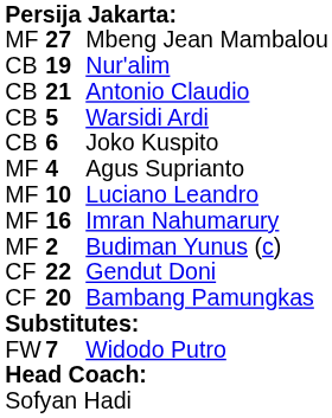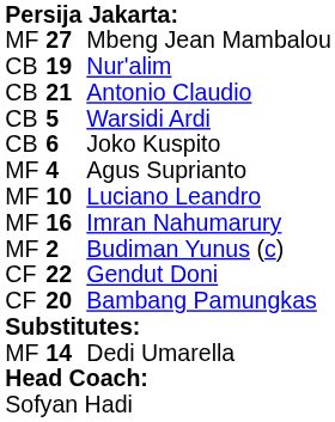 <table cellspacing="0" cellpadding="0" style="font-size:90%; margin:auto;">
 <tr>
 <td colspan="4"><strong>Persija Jakarta:</strong></td>
 </tr>
 <tr>
 <th width="25"></th>
 <th width="25"></th>
 </tr>
 <tr>
 <td>MF</td>
 <td><strong>27</strong></td>
 <td> Mbeng Jean Mambalou</td>
 </tr>
 <tr>
 <td>CB</td>
 <td><strong>19</strong></td>
 <td> <a href='#'>Nur'alim</a></td>
 </tr>
 <tr>
 <td>CB</td>
 <td><strong>21</strong></td>
 <td> <a href='#'>Antonio Claudio</a></td>
 </tr>
 <tr>
 <td>CB</td>
 <td><strong>5</strong></td>
 <td> <a href='#'>Warsidi Ardi</a></td>
 </tr>
 <tr>
 <td>CB</td>
 <td><strong>6</strong></td>
 <td> Joko Kuspito</td>
 </tr>
 <tr>
 <td>MF</td>
 <td><strong>4</strong></td>
 <td> Agus Suprianto</td>
 </tr>
 <tr>
 <td>MF</td>
 <td><strong>10</strong></td>
 <td> <a href='#'>Luciano Leandro</a></td>
 </tr>
 <tr>
 <td>MF</td>
 <td><strong>16</strong></td>
 <td> <a href='#'>Imran Nahumarury</a></td>
 <td></td>
 <td></td>
 </tr>
 <tr>
 <td>MF</td>
 <td><strong>2</strong></td>
 <td> <a href='#'>Budiman Yunus</a> (<a href='#'>c</a>)</td>
 </tr>
 <tr>
 <td>CF</td>
 <td><strong>22</strong></td>
 <td> <a href='#'>Gendut Doni</a></td>
 <td></td>
 <td></td>
 </tr>
 <tr>
 <td>CF</td>
 <td><strong>20</strong></td>
 <td> <a href='#'>Bambang Pamungkas</a></td>
 </tr>
 <tr>
 <td colspan=3><strong>Substitutes:</strong></td>
 </tr>
 <tr>
-<td>FW</td>
-<td><strong>7</strong></td>
-<td> <a href='#'>Widodo Putro</a></td>
+<td>MF</td>
+<td><strong>14</strong></td>
+<td> Dedi Umarella</td>
 <td></td>
 <td></td>
 </tr>
 <tr>
 <td colspan=3><strong>Head Coach:</strong></td>
 </tr>
 <tr>
 <td colspan="4"> Sofyan Hadi</td>
 </tr>
 </table>
